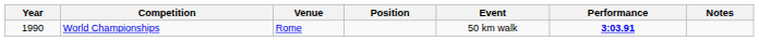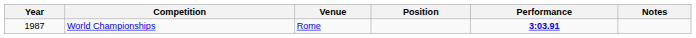 <table class="wikitable" width=55% style="font-size:90%; text-align:center;">
 <tr>
 <th>Year</th>
 <th>Competition</th>
 <th>Venue</th>
 <th>Position</th>
-<th>Event</th>
 <th>Performance</th>
 <th>Notes</th>
 </tr>
 <tr>
-<td>1990</td>
+<td>1987</td>
 <td align=left><a href='#'>World Championships</a></td>
 <td align=left> <a href='#'>Rome</a></td>
 <td></td>
-<td>50 km walk</td>
 <td><strong><a href='#'>3:03.91</a></strong></td>
 <td></td>
 </tr>
 </table>
